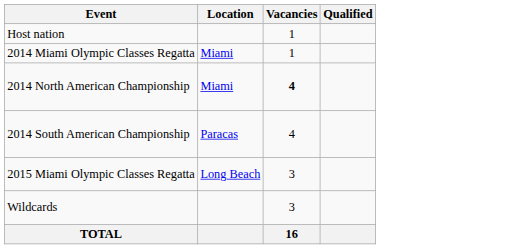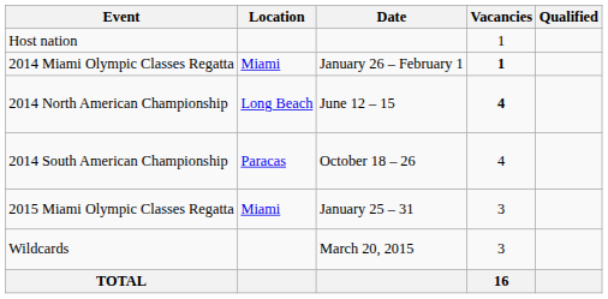 <table class="wikitable">
 <tr>
 <th>Event</th>
 <th>Location</th>
+<th>Date</th>
 <th>Vacancies</th>
 <th>Qualified</th>
 </tr>
 <tr>
 <td>Host nation</td>
+<td></td>
 <td></td>
 <td align="center">1</td>
 <td></td>
 </tr>
 <tr>
 <td>2014 Miami Olympic Classes Regatta</td>
 <td> <a href='#'>Miami</a></td>
-<td align="center">1</td>
+<td>January 26 – February 1</td>
+<td align="center"><strong>1</strong></td>
 <td></td>
 </tr>
 <tr>
 <td>2014 North American Championship</td>
-<td> <a href='#'>Miami</a></td>
+<td> <a href='#'>Long Beach</a></td>
+<td>June 12 – 15</td>
 <td align="center"><strong>4</strong></td>
 <td><br><br><br></td>
 </tr>
 <tr>
 <td>2014 South American Championship</td>
 <td> <a href='#'>Paracas</a></td>
+<td>October 18 – 26</td>
 <td align="center">4</td>
 <td><br><br><br></td>
 </tr>
 <tr>
 <td>2015 Miami Olympic Classes Regatta</td>
-<td> <a href='#'>Long Beach</a></td>
+<td> <a href='#'>Miami</a></td>
+<td>January 25 – 31</td>
 <td align="center">3</td>
 <td><br><br></td>
 </tr>
 <tr>
 <td>Wildcards</td>
 <td></td>
+<td>March 20, 2015</td>
 <td align="center">3</td>
 <td><br><br></td>
 </tr>
 <tr>
 <th>TOTAL</th>
 <th></th>
+<th></th>
 <th>16</th>
 <th></th>
 </tr>
 </table>
